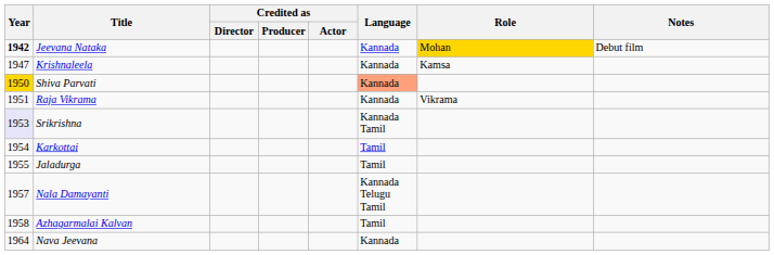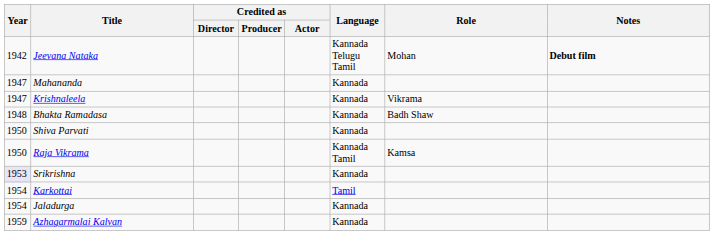 <table class="wikitable sortable">
 <tr>
 <th rowspan="2" style="width:35px;">Year</th>
 <th rowspan="2" style="width:250px;">Title</th>
 <th colspan="3" style="width:195px;">Credited as</th>
 <th rowspan="2" style="text-align:center; width:80px;">Language</th>
 <th rowspan="2"  style="text-align:center; width:250px;" class="unsortable">Role</th>
 <th rowspan="2"  style="text-align:center; width:250px;" class="unsortable">Notes</th>
 </tr>
 <tr>
 <th style="width:65px;">Director</th>
 <th width=65>Producer</th>
 <th width=65>Actor</th>
 </tr>
 <tr>
-<td><strong>1942</strong></td>
+<td>1942</td>
 <td><em><a href='#'>Jeevana Nataka</a></em></td>
 <td style="text-align:center;"></td>
 <td style="text-align:center;"></td>
 <td style="text-align:center;"></td>
-<td><a href='#'>Kannada</a></td>
-<td style="background: gold;">Mohan</td>
-<td>Debut film</td>
+<td>Kannada<br>Telugu<br>Tamil</td>
+<td>Mohan</td>
+<td><strong>Debut film</strong></td>
+</tr>
+<tr>
+<td>1947</td>
+<td><em>Mahananda</em></td>
+<td style="text-align:center;"></td>
+<td style="text-align:center;"></td>
+<td style="text-align:center;"></td>
+<td>Kannada</td>
+<td></td>
+<td></td>
 </tr>
 <tr>
 <td>1947</td>
 <td><em><a href='#'>Krishnaleela</a></em></td>
 <td style="text-align:center;"></td>
 <td style="text-align:center;"></td>
 <td style="text-align:center;"></td>
 <td>Kannada</td>
-<td>Kamsa</td>
+<td>Vikrama</td>
 <td></td>
 </tr>
 <tr>
-<td style="background: gold;">1950</td>
+<td>1948</td>
+<td><em>Bhakta Ramadasa</em></td>
+<td style="text-align:center;"></td>
+<td style="text-align:center;"></td>
+<td style="text-align:center;"></td>
+<td>Kannada</td>
+<td>Badh Shaw</td>
+<td></td>
+</tr>
+<tr>
+<td>1950</td>
 <td><em>Shiva Parvati</em></td>
 <td style="text-align:center;"></td>
 <td style="text-align:center;"></td>
 <td style="text-align:center;"></td>
-<td style="background: lightsalmon;">Kannada</td>
+<td>Kannada</td>
 <td></td>
 <td></td>
 </tr>
 <tr>
-<td>1951</td>
+<td>1950</td>
 <td><em><a href='#'>Raja Vikrama</a></em></td>
 <td style="text-align:center;"></td>
 <td style="text-align:center;"></td>
 <td style="text-align:center;"></td>
-<td>Kannada</td>
-<td>Vikrama</td>
+<td>Kannada<br>Tamil</td>
+<td>Kamsa</td>
 <td></td>
 </tr>
 <tr>
 <td style="background: lavender;">1953</td>
 <td><em>Srikrishna</em></td>
 <td style="text-align:center;"></td>
 <td style="text-align:center;"></td>
 <td style="text-align:center;"></td>
-<td>Kannada<br>Tamil</td>
+<td>Kannada</td>
 <td></td>
 <td></td>
 </tr>
 <tr>
 <td>1954</td>
 <td><em><a href='#'>Karkottai</a></em></td>
 <td style="text-align:center;"></td>
 <td style="text-align:center;"></td>
 <td style="text-align:center;"></td>
 <td><a href='#'>Tamil</a></td>
 <td></td>
 <td></td>
 </tr>
 <tr>
-<td>1955</td>
+<td>1954</td>
 <td><em>Jaladurga</em></td>
 <td style="text-align:center;"></td>
 <td style="text-align:center;"></td>
 <td style="text-align:center;"></td>
-<td>Tamil</td>
+<td>Kannada</td>
 <td></td>
 <td></td>
 </tr>
 <tr>
-<td>1957</td>
-<td><em><a href='#'>Nala Damayanti</a></em></td>
-<td style="text-align:center;"></td>
-<td style="text-align:center;"></td>
-<td style="text-align:center;"></td>
-<td>Kannada<br>Telugu<br>Tamil</td>
-<td></td>
-<td></td>
-</tr>
-<tr>
-<td>1958</td>
+<td>1959</td>
 <td><em><a href='#'>Azhagarmalai Kalvan</a></em></td>
-<td style="text-align:center;"></td>
-<td style="text-align:center;"></td>
-<td style="text-align:center;"></td>
-<td>Tamil</td>
-<td></td>
-<td></td>
-</tr>
-<tr>
-<td>1964</td>
-<td><em>Nava Jeevana</em></td>
 <td style="text-align:center;"></td>
 <td style="text-align:center;"></td>
 <td style="text-align:center;"></td>
 <td>Kannada</td>
 <td></td>
 <td></td>
 </tr>
 </table>
